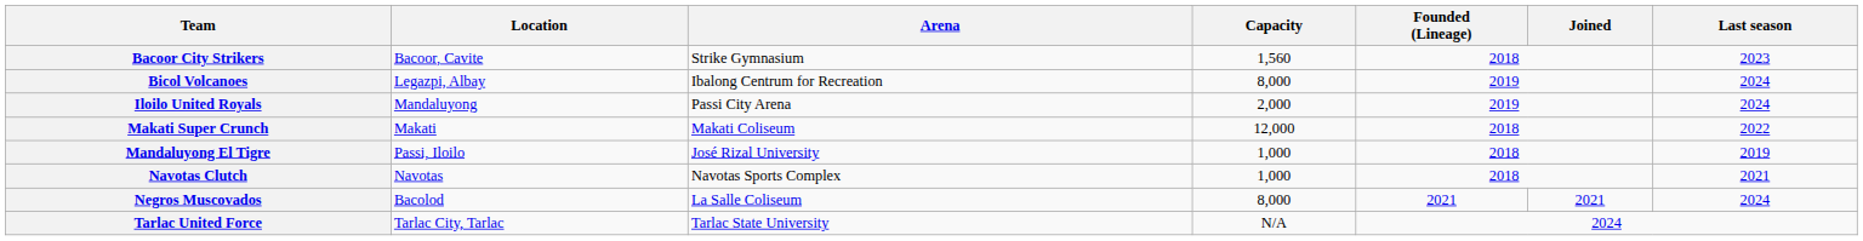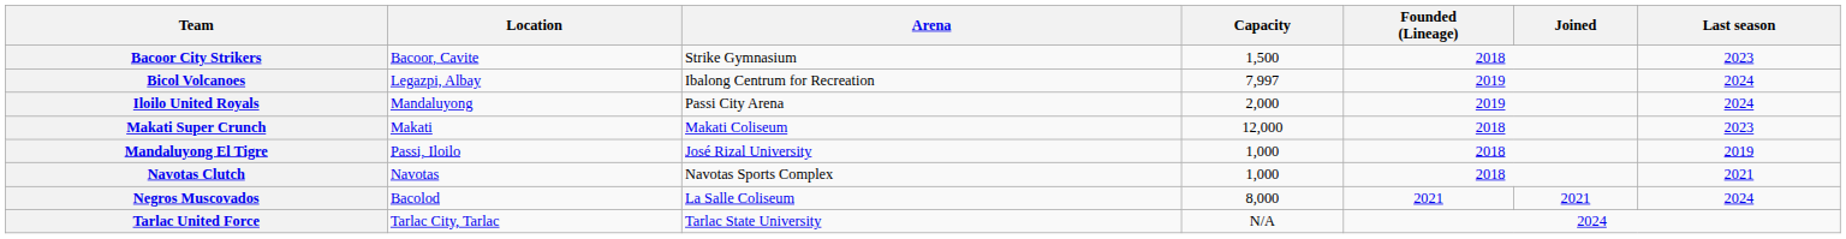 <table class="wikitable sortable" style="width:100%; text-align:left">
 <tr>
 <th>Team</th>
 <th>Location</th>
 <th><a href='#'>Arena</a></th>
 <th>Capacity</th>
 <th>Founded<br>(Lineage)</th>
 <th>Joined</th>
 <th>Last season</th>
 </tr>
 <tr>
 <th><a href='#'>Bacoor City Strikers</a></th>
 <td><a href='#'>Bacoor, Cavite</a></td>
 <td>Strike Gymnasium</td>
-<td align=center>1,560</td>
+<td align=center>1,500</td>
 <td align=center colspan=2><a href='#'>2018</a></td>
 <td align=center><a href='#'>2023</a></td>
 </tr>
 <tr>
 <th><a href='#'>Bicol Volcanoes</a></th>
 <td><a href='#'>Legazpi, Albay</a></td>
 <td>Ibalong Centrum for Recreation</td>
-<td align=center>8,000</td>
+<td align=center>7,997</td>
 <td align=center colspan=2><a href='#'>2019</a></td>
 <td align=center><a href='#'>2024</a></td>
 </tr>
 <tr>
 <th><a href='#'>Iloilo United Royals</a></th>
 <td><a href='#'>Mandaluyong</a></td>
 <td>Passi City Arena</td>
 <td align=center>2,000</td>
 <td align=center colspan=2><a href='#'>2019</a></td>
 <td align=center><a href='#'>2024</a></td>
 </tr>
 <tr>
 <th><a href='#'>Makati Super Crunch</a></th>
 <td><a href='#'>Makati</a></td>
 <td><a href='#'>Makati Coliseum</a></td>
 <td align=center>12,000</td>
 <td align=center colspan=2><a href='#'>2018</a></td>
-<td align=center><a href='#'>2022</a></td>
+<td align=center><a href='#'>2023</a></td>
 </tr>
 <tr>
 <th><a href='#'>Mandaluyong El Tigre</a></th>
 <td><a href='#'>Passi, Iloilo</a></td>
 <td><a href='#'>José Rizal University</a></td>
 <td align=center>1,000</td>
 <td align=center colspan=2><a href='#'>2018</a></td>
 <td align=center><a href='#'>2019</a></td>
 </tr>
 <tr>
 <th><a href='#'>Navotas Clutch</a></th>
 <td><a href='#'>Navotas</a></td>
 <td>Navotas Sports Complex</td>
 <td align=center>1,000</td>
 <td align=center colspan=2><a href='#'>2018</a></td>
 <td align=center><a href='#'>2021</a></td>
 </tr>
 <tr>
 <th><a href='#'>Negros Muscovados</a></th>
 <td><a href='#'>Bacolod</a></td>
 <td><a href='#'>La Salle Coliseum</a></td>
 <td align=center>8,000</td>
 <td align=center><a href='#'>2021</a></td>
 <td align=center><a href='#'>2021</a></td>
 <td align=center><a href='#'>2024</a></td>
 </tr>
 <tr>
 <th><a href='#'>Tarlac United Force</a></th>
 <td><a href='#'>Tarlac City, Tarlac</a></td>
 <td><a href='#'>Tarlac State University</a></td>
 <td align=center>N/A</td>
 <td align=center colspan=3><a href='#'>2024</a></td>
 </tr>
 </table>
